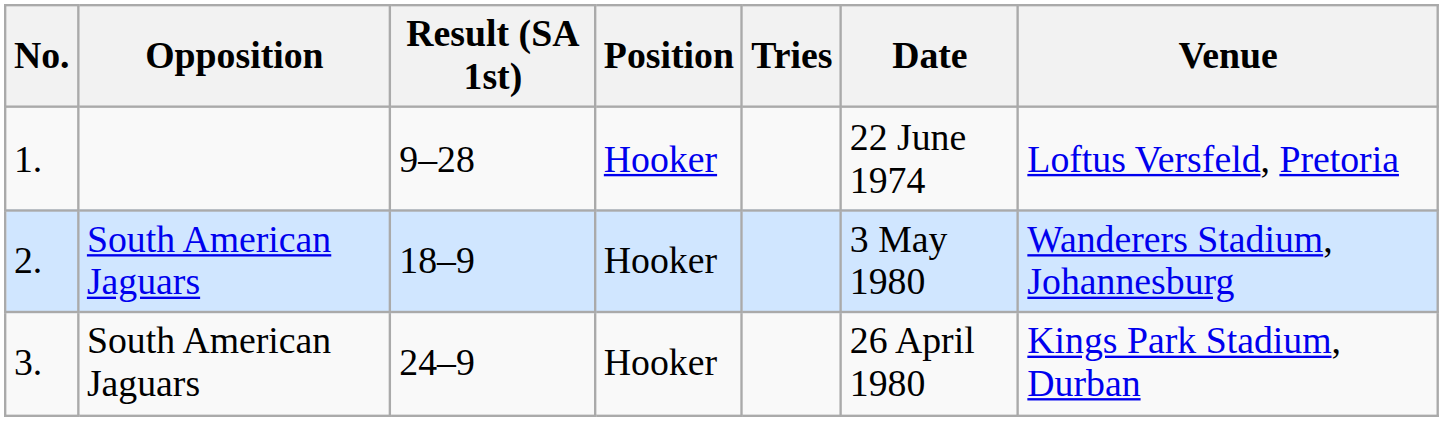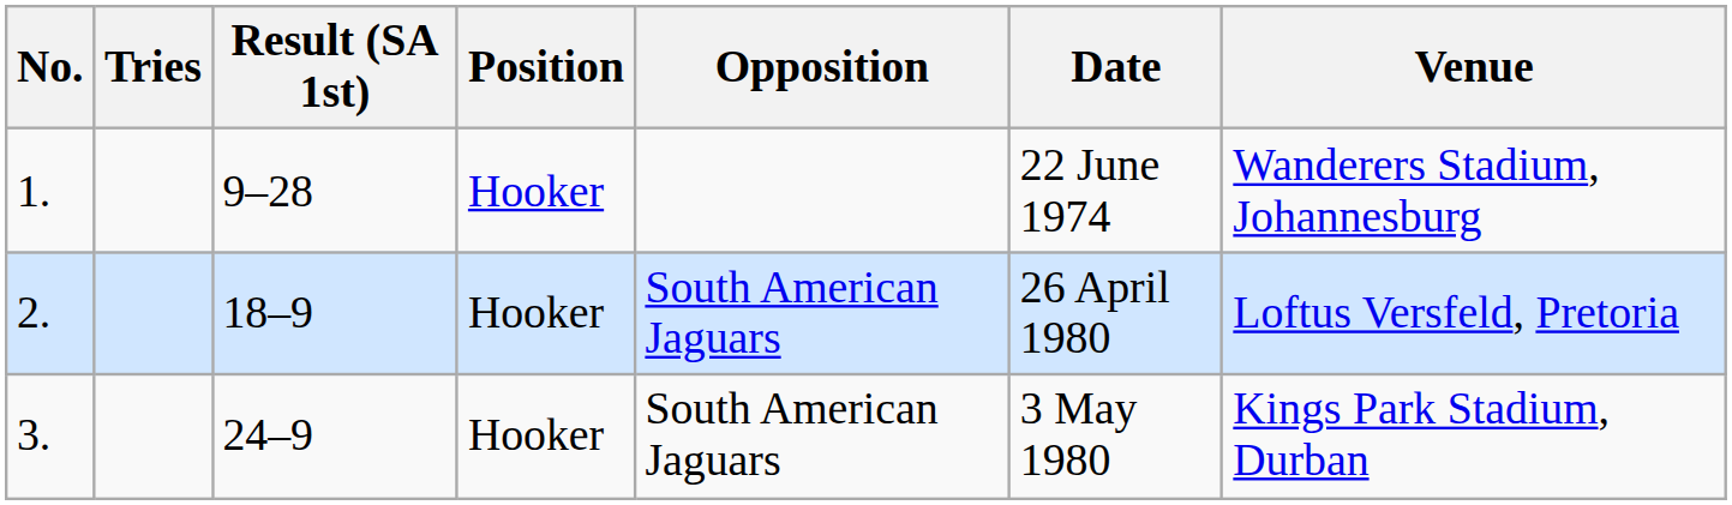 <table class="wikitable sortable">
 <tr>
 <th>No.</th>
-<th>Opposition</th>
+<th>Tries</th>
 <th>Result (SA 1st)</th>
 <th>Position</th>
-<th>Tries</th>
+<th>Opposition</th>
 <th>Date</th>
 <th>Venue</th>
 </tr>
 <tr>
 <td>1.</td>
 <td></td>
 <td>9–28</td>
 <td><a href='#'>Hooker</a></td>
 <td></td>
 <td>22 June 1974</td>
-<td><a href='#'>Loftus Versfeld</a>, <a href='#'>Pretoria</a></td>
+<td><a href='#'>Wanderers Stadium</a>, <a href='#'>Johannesburg</a></td>
 </tr>
 <tr style="background: #D0E6FF;">
 <td>2.</td>
-<td> <a href='#'>South American Jaguars</a></td>
+<td></td>
 <td>18–9</td>
 <td>Hooker</td>
-<td></td>
-<td>3 May 1980</td>
-<td><a href='#'>Wanderers Stadium</a>, <a href='#'>Johannesburg</a></td>
+<td> <a href='#'>South American Jaguars</a></td>
+<td>26 April 1980</td>
+<td><a href='#'>Loftus Versfeld</a>, <a href='#'>Pretoria</a></td>
 </tr>
 <tr>
 <td>3.</td>
-<td> South American Jaguars</td>
+<td></td>
 <td>24–9</td>
 <td>Hooker</td>
-<td></td>
-<td>26 April 1980</td>
+<td> South American Jaguars</td>
+<td>3 May 1980</td>
 <td><a href='#'>Kings Park Stadium</a>, <a href='#'>Durban</a></td>
 </tr>
 </table>
